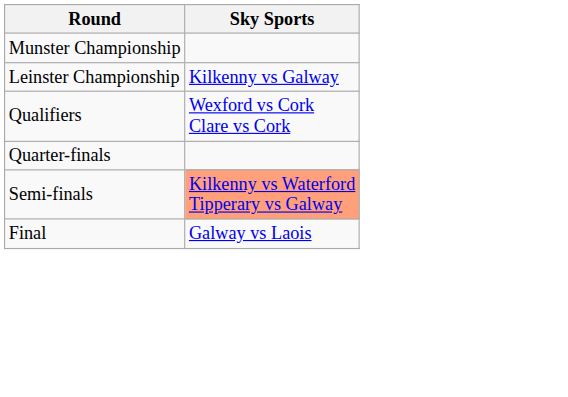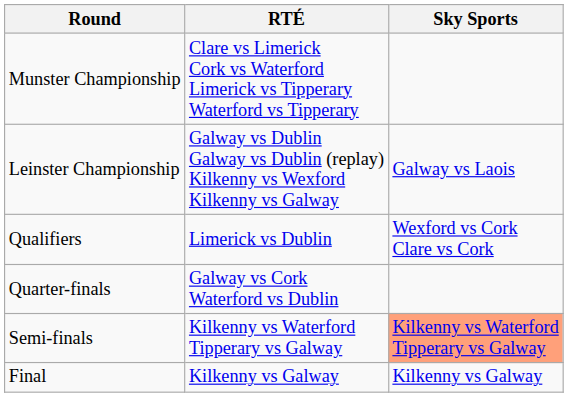 <table class="wikitable">
 <tr>
 <th>Round</th>
+<th>RTÉ</th>
 <th>Sky Sports</th>
 </tr>
 <tr>
 <td>Munster Championship</td>
+<td><a href='#'>Clare vs Limerick</a><br><a href='#'>Cork vs Waterford</a> <br> <a href='#'>Limerick vs Tipperary</a><br> <a href='#'>Waterford vs Tipperary</a></td>
 <td><br></td>
 </tr>
 <tr>
 <td>Leinster Championship</td>
-<td><a href='#'>Kilkenny vs Galway</a></td>
+<td><a href='#'>Galway vs Dublin</a><br> <a href='#'>Galway vs Dublin</a> (replay)<br><a href='#'>Kilkenny vs Wexford</a><br><a href='#'>Kilkenny vs Galway</a></td>
+<td><a href='#'>Galway vs Laois</a></td>
 </tr>
 <tr>
 <td>Qualifiers</td>
+<td><a href='#'>Limerick vs Dublin</a></td>
 <td><a href='#'>Wexford vs Cork</a><br> <a href='#'>Clare vs Cork</a></td>
 </tr>
 <tr>
 <td>Quarter-finals</td>
+<td><a href='#'>Galway vs Cork</a><br> <a href='#'>Waterford vs Dublin</a></td>
 <td></td>
 </tr>
 <tr>
 <td>Semi-finals</td>
+<td><a href='#'>Kilkenny vs Waterford</a><br> <a href='#'>Tipperary vs Galway</a></td>
 <td style="background: lightsalmon;"><a href='#'>Kilkenny vs Waterford</a><br> <a href='#'>Tipperary vs Galway</a></td>
 </tr>
 <tr>
 <td>Final</td>
-<td><a href='#'>Galway vs Laois</a></td>
+<td><a href='#'>Kilkenny vs Galway</a></td>
+<td><a href='#'>Kilkenny vs Galway</a></td>
 </tr>
 </table>
